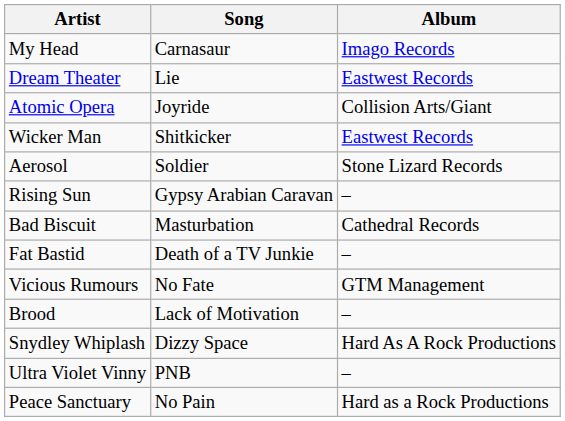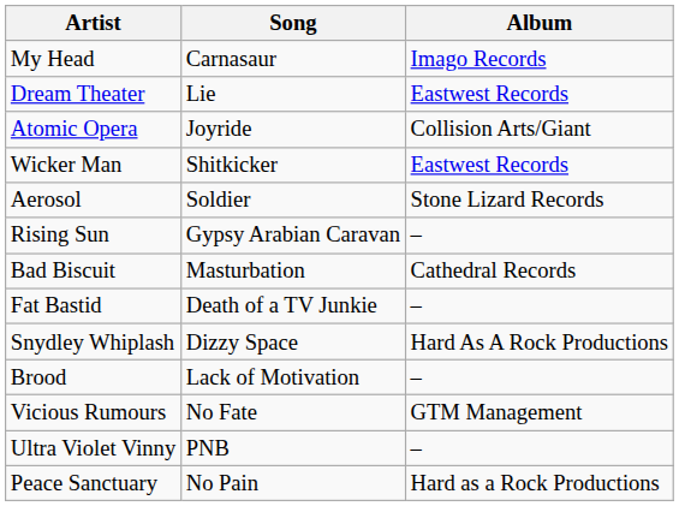 <table class="wikitable">
 <tr>
 <th>Artist</th>
 <th>Song</th>
 <th>Album</th>
 </tr>
 <tr>
 <td>My Head</td>
 <td>Carnasaur</td>
 <td><a href='#'>Imago Records</a></td>
 </tr>
 <tr>
 <td><a href='#'>Dream Theater</a></td>
 <td>Lie</td>
 <td><a href='#'>Eastwest Records</a></td>
 </tr>
 <tr>
 <td><a href='#'>Atomic Opera</a></td>
 <td>Joyride</td>
 <td>Collision Arts/Giant</td>
 </tr>
 <tr>
 <td>Wicker Man</td>
 <td>Shitkicker</td>
 <td><a href='#'>Eastwest Records</a></td>
 </tr>
 <tr>
 <td>Aerosol</td>
 <td>Soldier</td>
 <td>Stone Lizard Records</td>
 </tr>
 <tr>
 <td>Rising Sun</td>
 <td>Gypsy Arabian Caravan</td>
 <td>–</td>
 </tr>
 <tr>
 <td>Bad Biscuit</td>
 <td>Masturbation</td>
 <td>Cathedral Records</td>
 </tr>
 <tr>
 <td>Fat Bastid</td>
 <td>Death of a TV Junkie</td>
 <td>–</td>
 </tr>
 <tr>
-<td>Vicious Rumours</td>
-<td>No Fate</td>
-<td>GTM Management</td>
+<td>Snydley Whiplash</td>
+<td>Dizzy Space</td>
+<td>Hard As A Rock Productions</td>
 </tr>
 <tr>
 <td>Brood</td>
 <td>Lack of Motivation</td>
 <td>–</td>
 </tr>
 <tr>
-<td>Snydley Whiplash</td>
-<td>Dizzy Space</td>
-<td>Hard As A Rock Productions</td>
+<td>Vicious Rumours</td>
+<td>No Fate</td>
+<td>GTM Management</td>
 </tr>
 <tr>
 <td>Ultra Violet Vinny</td>
 <td>PNB</td>
 <td>–</td>
 </tr>
 <tr>
 <td>Peace Sanctuary</td>
 <td>No Pain</td>
 <td>Hard as a Rock Productions</td>
 </tr>
 </table>
